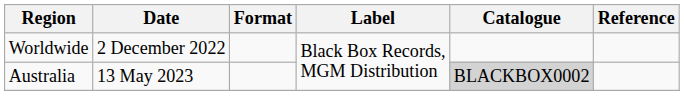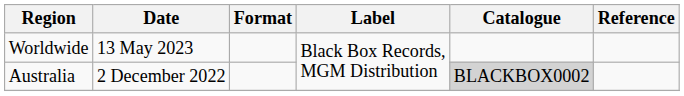 <table class="wikitable plainrowheaders">
 <tr>
 <th scope="col">Region</th>
 <th scope="col">Date</th>
 <th scope="col">Format</th>
 <th scope="col">Label</th>
 <th scope="col">Catalogue</th>
 <th scope="col">Reference</th>
 </tr>
 <tr>
 <td>Worldwide</td>
-<td>2 December 2022</td>
+<td>13 May 2023</td>
 <td></td>
 <td rowspan="2">Black Box Records,<br> MGM Distribution</td>
 <td></td>
 <td></td>
 </tr>
 <tr>
 <td>Australia</td>
-<td>13 May 2023</td>
+<td>2 December 2022</td>
 <td></td>
 <td style="background: lightgrey;">BLACKBOX0002</td>
 <td></td>
 </tr>
 <tr>
 </tr>
 </table>
